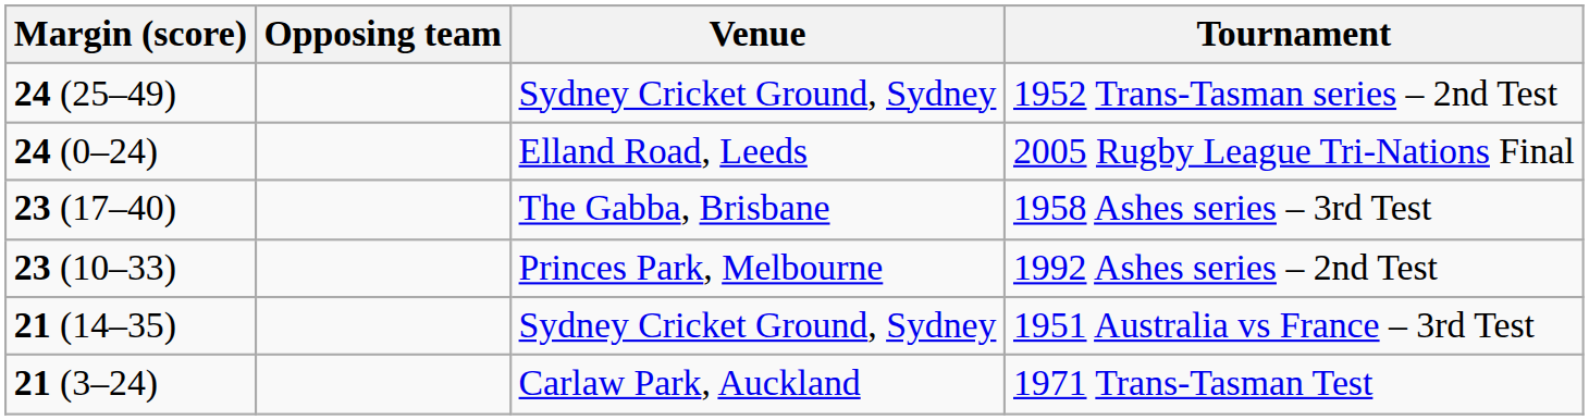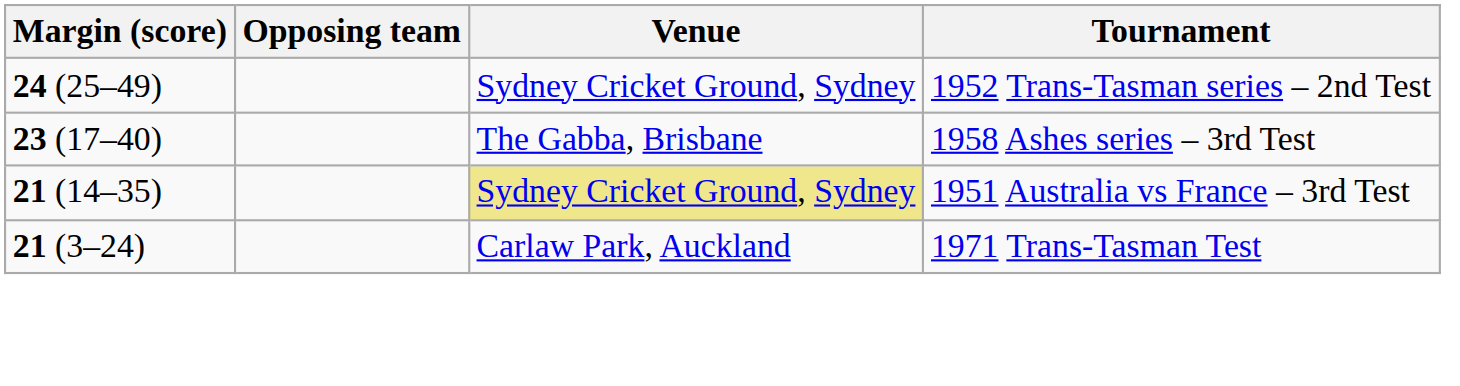 <table class="wikitable">
 <tr>
 <th>Margin (score)</th>
 <th>Opposing team</th>
 <th>Venue</th>
 <th>Tournament</th>
 </tr>
 <tr>
 <td><strong>24</strong> (25–49)</td>
 <td></td>
 <td><a href='#'>Sydney Cricket Ground</a>, <a href='#'>Sydney</a></td>
 <td><a href='#'>1952</a> <a href='#'>Trans-Tasman series</a> – 2nd Test</td>
 </tr>
 <tr>
-<td><strong>24</strong> (0–24)</td>
-<td></td>
-<td><a href='#'>Elland Road</a>, <a href='#'>Leeds</a></td>
-<td><a href='#'>2005</a> <a href='#'>Rugby League Tri-Nations</a> Final</td>
-</tr>
-<tr>
 <td><strong>23</strong> (17–40)</td>
 <td></td>
 <td><a href='#'>The Gabba</a>, <a href='#'>Brisbane</a></td>
 <td><a href='#'>1958</a> <a href='#'>Ashes series</a> – 3rd Test</td>
 </tr>
 <tr>
-<td><strong>23</strong> (10–33)</td>
-<td></td>
-<td><a href='#'>Princes Park</a>, <a href='#'>Melbourne</a></td>
-<td><a href='#'>1992</a> <a href='#'>Ashes series</a> – 2nd Test</td>
-</tr>
-<tr>
 <td><strong>21</strong> (14–35)</td>
 <td></td>
-<td><a href='#'>Sydney Cricket Ground</a>, <a href='#'>Sydney</a></td>
+<td style="background: khaki;"><a href='#'>Sydney Cricket Ground</a>, <a href='#'>Sydney</a></td>
 <td><a href='#'>1951</a> <a href='#'>Australia vs France</a> – 3rd Test</td>
 </tr>
 <tr>
 <td><strong>21</strong> (3–24)</td>
 <td></td>
 <td><a href='#'>Carlaw Park</a>, <a href='#'>Auckland</a></td>
 <td><a href='#'>1971</a> <a href='#'>Trans-Tasman Test</a></td>
 </tr>
 </table>
